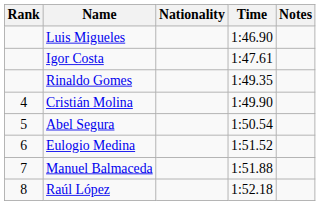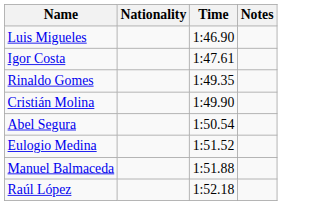 <table class="wikitable sortable" style="text-align:center">
 <tr>
-<th>Rank</th>
 <th>Name</th>
 <th>Nationality</th>
 <th>Time</th>
 <th>Notes</th>
 </tr>
 <tr>
-<td></td>
 <td align=left><a href='#'>Luis Migueles</a></td>
 <td align=left></td>
 <td>1:46.90</td>
 <td></td>
 </tr>
 <tr>
-<td></td>
 <td align=left><a href='#'>Igor Costa</a></td>
 <td align=left></td>
 <td>1:47.61</td>
 <td></td>
 </tr>
 <tr>
-<td></td>
 <td align=left><a href='#'>Rinaldo Gomes</a></td>
 <td align=left></td>
 <td>1:49.35</td>
 <td></td>
 </tr>
 <tr>
-<td>4</td>
 <td align=left><a href='#'>Cristián Molina</a></td>
 <td align=left></td>
 <td>1:49.90</td>
 <td></td>
 </tr>
 <tr>
-<td>5</td>
 <td align=left><a href='#'>Abel Segura</a></td>
 <td align=left></td>
 <td>1:50.54</td>
 <td></td>
 </tr>
 <tr>
-<td>6</td>
 <td align=left><a href='#'>Eulogio Medina</a></td>
 <td align=left></td>
 <td>1:51.52</td>
 <td></td>
 </tr>
 <tr>
-<td>7</td>
 <td align=left><a href='#'>Manuel Balmaceda</a></td>
 <td align=left></td>
 <td>1:51.88</td>
 <td></td>
 </tr>
 <tr>
-<td>8</td>
 <td align=left><a href='#'>Raúl López</a></td>
 <td align=left></td>
 <td>1:52.18</td>
 <td></td>
 </tr>
 </table>
